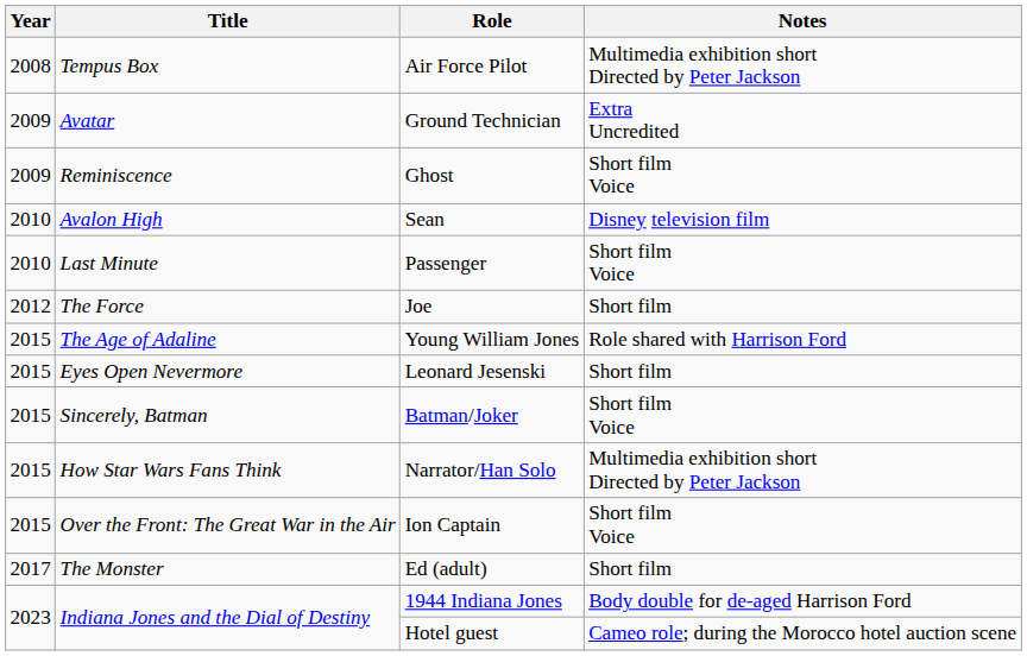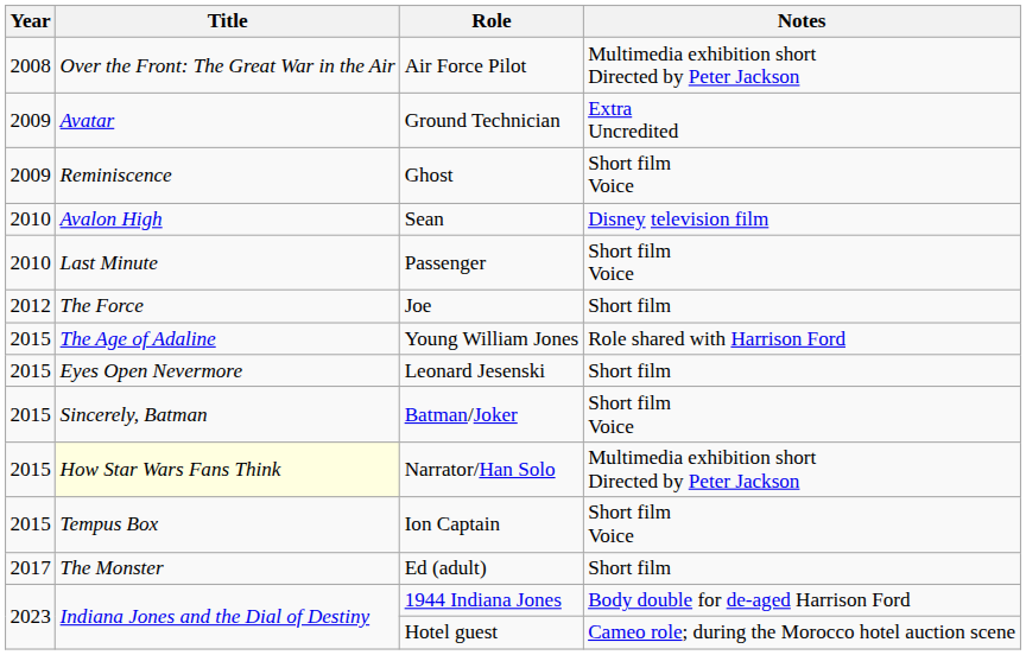 <table class="wikitable sortable">
 <tr>
 <th>Year</th>
 <th>Title</th>
 <th>Role</th>
 <th class="unsortable">Notes</th>
 </tr>
 <tr>
 <td>2008</td>
-<td><em>Tempus Box</em></td>
+<td><em>Over the Front: The Great War in the Air</em></td>
 <td>Air Force Pilot</td>
 <td>Multimedia exhibition short<br>Directed by <a href='#'>Peter Jackson</a></td>
 </tr>
 <tr>
 <td>2009</td>
 <td><em><a href='#'>Avatar</a></em></td>
 <td>Ground Technician</td>
 <td><a href='#'>Extra</a><br>Uncredited</td>
 </tr>
 <tr>
 <td>2009</td>
 <td><em>Reminiscence</em></td>
 <td>Ghost</td>
 <td>Short film<br>Voice</td>
 </tr>
 <tr>
 <td>2010</td>
 <td><em><a href='#'>Avalon High</a></em></td>
 <td>Sean</td>
 <td><a href='#'>Disney</a> <a href='#'>television film</a></td>
 </tr>
 <tr>
 <td>2010</td>
 <td><em>Last Minute</em></td>
 <td>Passenger</td>
 <td>Short film<br>Voice</td>
 </tr>
 <tr>
 <td>2012</td>
 <td><em>The Force</em></td>
 <td>Joe</td>
 <td>Short film</td>
 </tr>
 <tr>
 <td>2015</td>
 <td><em><a href='#'>The Age of Adaline</a></em></td>
 <td>Young William Jones</td>
 <td>Role shared with <a href='#'>Harrison Ford</a></td>
 </tr>
 <tr>
 <td>2015</td>
 <td><em>Eyes Open Nevermore</em></td>
 <td>Leonard Jesenski</td>
 <td>Short film</td>
 </tr>
 <tr>
 <td>2015</td>
 <td><em>Sincerely, Batman</em></td>
 <td><a href='#'>Batman</a>/<a href='#'>Joker</a></td>
 <td>Short film<br>Voice</td>
 </tr>
 <tr>
 <td>2015</td>
-<td><em>How Star Wars Fans Think</em></td>
+<td style="background: lightyellow;"><em>How Star Wars Fans Think</em></td>
 <td>Narrator/<a href='#'>Han Solo</a></td>
 <td>Multimedia exhibition short<br>Directed by <a href='#'>Peter Jackson</a></td>
 </tr>
 <tr>
 <td>2015</td>
-<td><em>Over the Front: The Great War in the Air</em></td>
+<td><em>Tempus Box</em></td>
 <td>Ion Captain</td>
 <td>Short film<br>Voice</td>
 </tr>
 <tr>
 <td>2017</td>
 <td><em>The Monster</em></td>
 <td>Ed (adult)</td>
 <td>Short film</td>
 </tr>
 <tr>
 <td rowspan="2">2023</td>
 <td rowspan="2"><em><a href='#'>Indiana Jones and the Dial of Destiny</a></em></td>
 <td><a href='#'>1944 Indiana Jones</a></td>
 <td><a href='#'>Body double</a> for <a href='#'>de-aged</a> Harrison Ford</td>
 </tr>
 <tr>
 <td>Hotel guest</td>
 <td><a href='#'>Cameo role</a>; during the Morocco hotel auction scene</td>
 </tr>
 </table>
